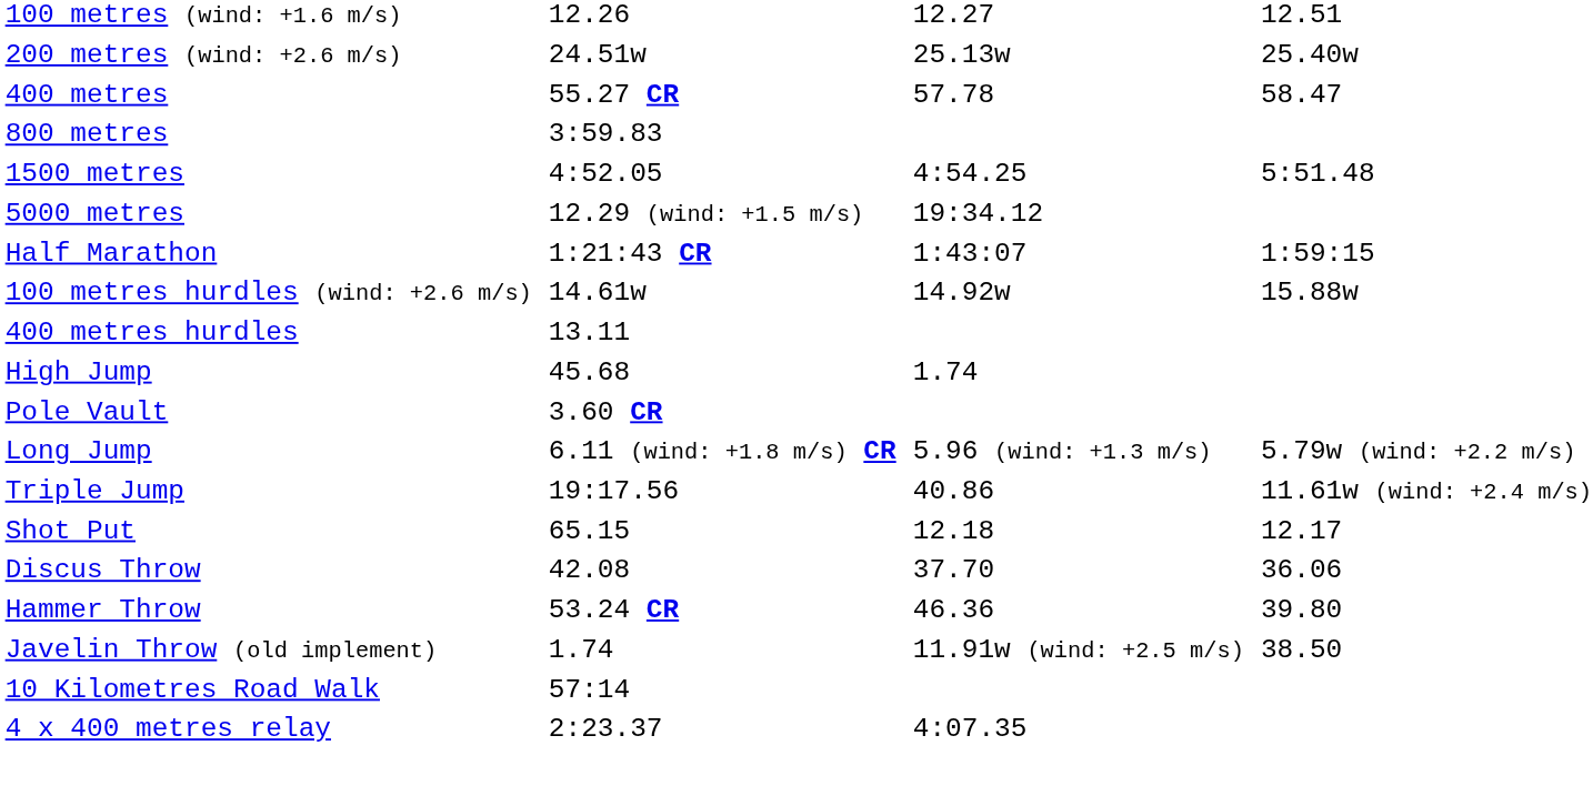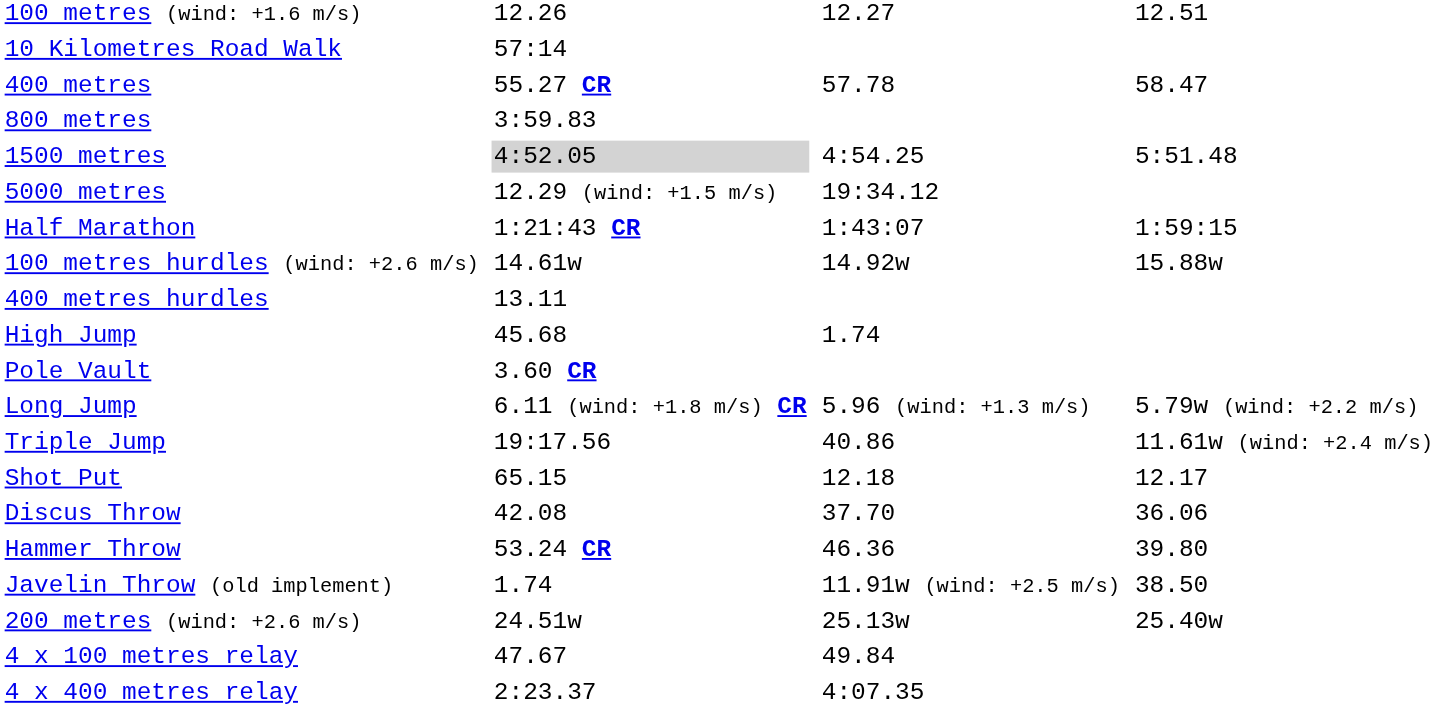 <table>
 <tr>
 <td><a href='#'>100 metres</a> <small>(wind: +1.6 m/s)</small></td>
 <td></td>
 <td>12.26</td>
 <td></td>
 <td>12.27</td>
 <td></td>
 <td>12.51</td>
 </tr>
 <tr>
-<td><a href='#'>200 metres</a> <small>(wind: +2.6 m/s)</small></td>
+<td><a href='#'>10 Kilometres Road Walk</a></td>
 <td></td>
-<td>24.51w</td>
+<td>57:14</td>
 <td></td>
-<td>25.13w</td>
 <td></td>
-<td>25.40w</td>
+<td></td>
+<td></td>
 </tr>
 <tr>
 <td><a href='#'>400 metres</a></td>
 <td></td>
 <td>55.27 <strong><a href='#'>CR</a></strong></td>
 <td></td>
 <td>57.78</td>
 <td></td>
 <td>58.47</td>
 </tr>
 <tr>
 <td><a href='#'>800 metres</a></td>
 <td></td>
 <td>3:59.83</td>
 <td></td>
 <td></td>
 <td></td>
 <td></td>
 </tr>
 <tr>
 <td><a href='#'>1500 metres</a></td>
 <td></td>
-<td>4:52.05</td>
+<td style="background: lightgrey;">4:52.05</td>
 <td></td>
 <td>4:54.25</td>
 <td></td>
 <td>5:51.48</td>
 </tr>
 <tr>
 <td><a href='#'>5000 metres</a></td>
 <td></td>
 <td>12.29 <small>(wind: +1.5 m/s)</small></td>
 <td></td>
 <td>19:34.12</td>
 <td></td>
 <td></td>
 </tr>
 <tr>
 <td><a href='#'>Half Marathon</a></td>
 <td></td>
 <td>1:21:43 <strong><a href='#'>CR</a></strong></td>
 <td></td>
 <td>1:43:07</td>
 <td></td>
 <td>1:59:15</td>
 </tr>
 <tr>
 <td><a href='#'>100 metres hurdles</a> <small>(wind: +2.6 m/s)</small></td>
 <td></td>
 <td>14.61w</td>
 <td></td>
 <td>14.92w</td>
 <td></td>
 <td>15.88w</td>
 </tr>
 <tr>
 <td><a href='#'>400 metres hurdles</a></td>
 <td></td>
 <td>13.11</td>
 <td></td>
 <td></td>
 <td></td>
 <td></td>
 </tr>
 <tr>
 <td><a href='#'>High Jump</a></td>
 <td></td>
 <td>45.68</td>
 <td></td>
 <td>1.74</td>
 <td></td>
 <td></td>
 </tr>
 <tr>
 <td><a href='#'>Pole Vault</a></td>
 <td></td>
 <td>3.60 <strong><a href='#'>CR</a></strong></td>
 <td></td>
 <td></td>
 <td></td>
 <td></td>
 </tr>
 <tr>
 <td><a href='#'>Long Jump</a></td>
 <td></td>
 <td>6.11 <small>(wind: +1.8 m/s)</small> <strong><a href='#'>CR</a></strong></td>
 <td></td>
 <td>5.96 <small>(wind: +1.3 m/s)</small></td>
 <td></td>
 <td>5.79w <small>(wind: +2.2 m/s)</small></td>
 </tr>
 <tr>
 <td><a href='#'>Triple Jump</a></td>
 <td></td>
 <td>19:17.56</td>
 <td></td>
 <td>40.86</td>
 <td></td>
 <td>11.61w <small>(wind: +2.4 m/s)</small></td>
 </tr>
 <tr>
 <td><a href='#'>Shot Put</a></td>
 <td></td>
 <td>65.15</td>
 <td></td>
 <td>12.18</td>
 <td></td>
 <td>12.17</td>
 </tr>
 <tr>
 <td><a href='#'>Discus Throw</a></td>
 <td></td>
 <td>42.08</td>
 <td></td>
 <td>37.70</td>
 <td></td>
 <td>36.06</td>
 </tr>
 <tr>
 <td><a href='#'>Hammer Throw</a></td>
 <td></td>
 <td>53.24 <strong><a href='#'>CR</a></strong></td>
 <td></td>
 <td>46.36</td>
 <td></td>
 <td>39.80</td>
 </tr>
 <tr>
 <td><a href='#'>Javelin Throw</a> <small>(old implement)</small></td>
 <td></td>
 <td>1.74</td>
 <td></td>
 <td>11.91w <small>(wind: +2.5 m/s)</small></td>
 <td></td>
 <td>38.50</td>
 </tr>
 <tr>
-<td><a href='#'>10 Kilometres Road Walk</a></td>
+<td><a href='#'>200 metres</a> <small>(wind: +2.6 m/s)</small></td>
 <td></td>
-<td>57:14</td>
+<td>24.51w</td>
 <td></td>
+<td>25.13w</td>
 <td></td>
+<td>25.40w</td>
+</tr>
+<tr>
+<td><a href='#'>4 x 100 metres relay</a></td>
+<td></td>
+<td>47.67</td>
+<td></td>
+<td>49.84</td>
 <td></td>
 <td></td>
 </tr>
 <tr>
 <td><a href='#'>4 x 400 metres relay</a></td>
 <td></td>
 <td>2:23.37</td>
 <td></td>
 <td>4:07.35</td>
 <td></td>
 <td></td>
 </tr>
 </table>
